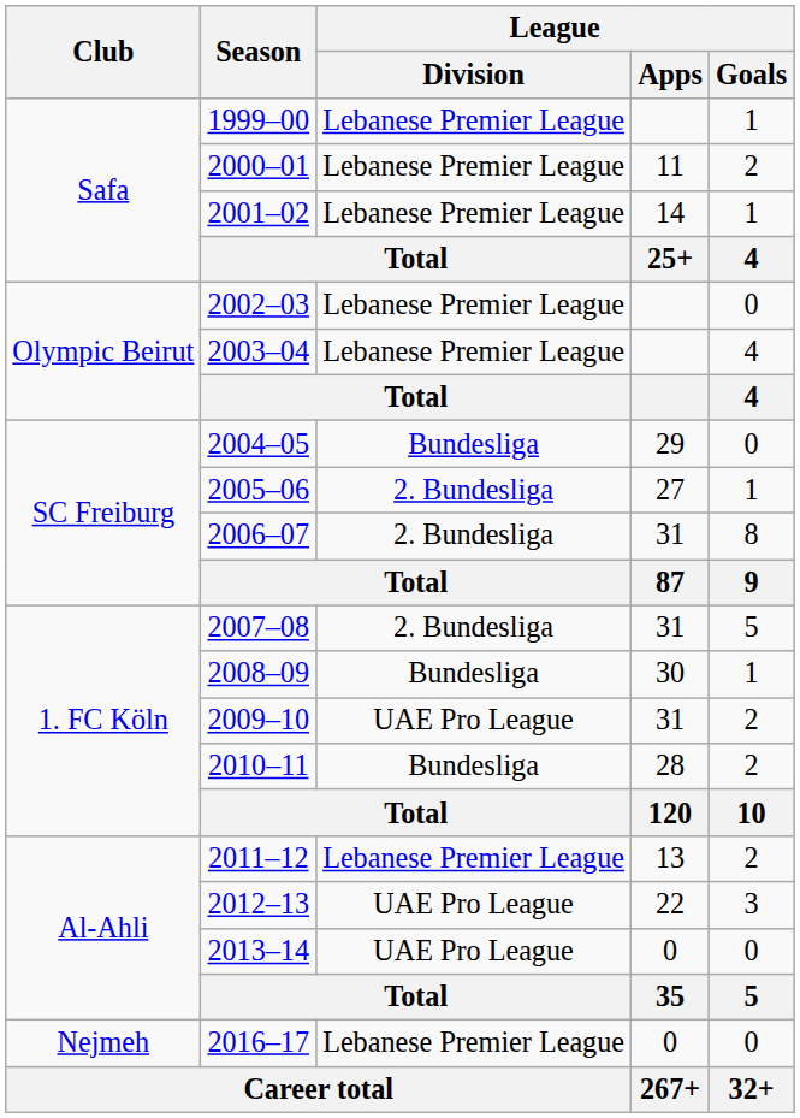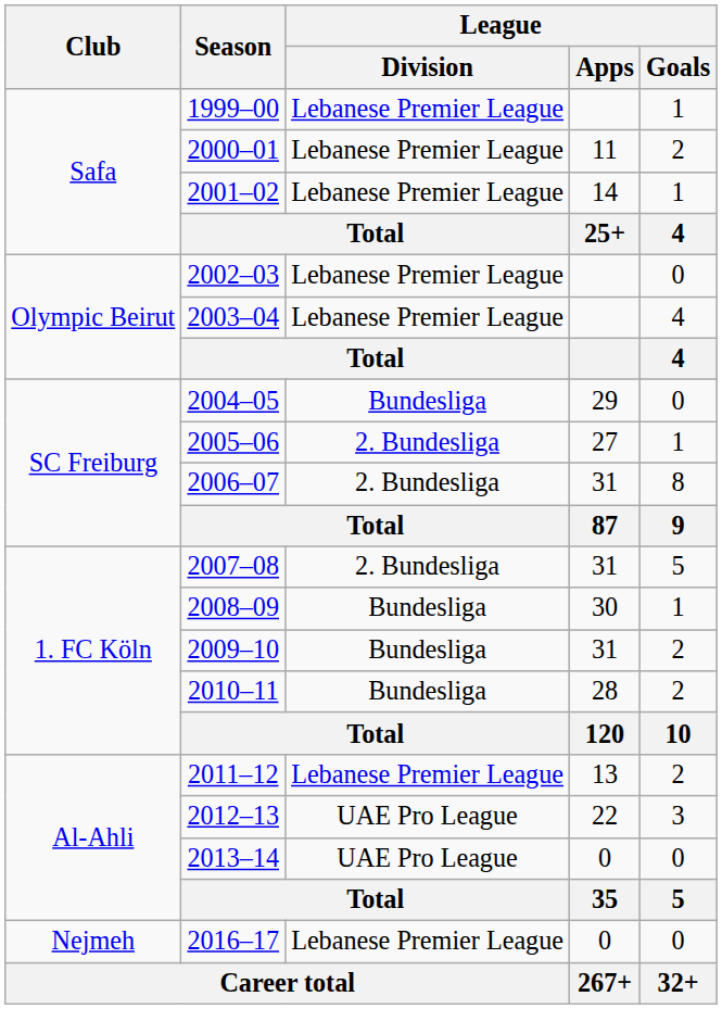 <table class="wikitable" style="text-align:center">
 <tr>
 <th rowspan="2">Club</th>
 <th rowspan="2">Season</th>
 <th colspan="3">League</th>
 </tr>
 <tr>
 <th>Division</th>
 <th>Apps</th>
 <th>Goals</th>
 </tr>
 <tr>
 <td rowspan="4"><a href='#'>Safa</a></td>
 <td><a href='#'>1999–00</a></td>
 <td><a href='#'>Lebanese Premier League</a></td>
 <td></td>
 <td>1</td>
 </tr>
 <tr>
 <td><a href='#'>2000–01</a></td>
 <td>Lebanese Premier League</td>
 <td>11</td>
 <td>2</td>
 </tr>
 <tr>
 <td><a href='#'>2001–02</a></td>
 <td>Lebanese Premier League</td>
 <td>14</td>
 <td>1</td>
 </tr>
 <tr>
 <th colspan="2">Total</th>
 <th>25+</th>
 <th>4</th>
 </tr>
 <tr>
 <td rowspan="3"><a href='#'>Olympic Beirut</a></td>
 <td><a href='#'>2002–03</a></td>
 <td>Lebanese Premier League</td>
 <td></td>
 <td>0</td>
 </tr>
 <tr>
 <td><a href='#'>2003–04</a></td>
 <td>Lebanese Premier League</td>
 <td></td>
 <td>4</td>
 </tr>
 <tr>
 <th colspan="2">Total</th>
 <th></th>
 <th>4</th>
 </tr>
 <tr>
 <td rowspan="4"><a href='#'>SC Freiburg</a></td>
 <td><a href='#'>2004–05</a></td>
 <td><a href='#'>Bundesliga</a></td>
 <td>29</td>
 <td>0</td>
 </tr>
 <tr>
 <td><a href='#'>2005–06</a></td>
 <td><a href='#'>2. Bundesliga</a></td>
 <td>27</td>
 <td>1</td>
 </tr>
 <tr>
 <td><a href='#'>2006–07</a></td>
 <td>2. Bundesliga</td>
 <td>31</td>
 <td>8</td>
 </tr>
 <tr>
 <th colspan="2">Total</th>
 <th>87</th>
 <th>9</th>
 </tr>
 <tr>
 <td rowspan="5"><a href='#'>1. FC Köln</a></td>
 <td><a href='#'>2007–08</a></td>
 <td>2. Bundesliga</td>
 <td>31</td>
 <td>5</td>
 </tr>
 <tr>
 <td><a href='#'>2008–09</a></td>
 <td>Bundesliga</td>
 <td>30</td>
 <td>1</td>
 </tr>
 <tr>
 <td><a href='#'>2009–10</a></td>
-<td>UAE Pro League</td>
+<td>Bundesliga</td>
 <td>31</td>
 <td>2</td>
 </tr>
 <tr>
 <td><a href='#'>2010–11</a></td>
 <td>Bundesliga</td>
 <td>28</td>
 <td>2</td>
 </tr>
 <tr>
 <th colspan="2">Total</th>
 <th>120</th>
 <th>10</th>
 </tr>
 <tr>
 <td rowspan="4"><a href='#'>Al-Ahli</a></td>
 <td><a href='#'>2011–12</a></td>
 <td><a href='#'>Lebanese Premier League</a></td>
 <td>13</td>
 <td>2</td>
 </tr>
 <tr>
 <td><a href='#'>2012–13</a></td>
 <td>UAE Pro League</td>
 <td>22</td>
 <td>3</td>
 </tr>
 <tr>
 <td><a href='#'>2013–14</a></td>
 <td>UAE Pro League</td>
 <td>0</td>
 <td>0</td>
 </tr>
 <tr>
 <th colspan="2">Total</th>
 <th>35</th>
 <th>5</th>
 </tr>
 <tr>
 <td><a href='#'>Nejmeh</a></td>
 <td><a href='#'>2016–17</a></td>
 <td>Lebanese Premier League</td>
 <td>0</td>
 <td>0</td>
 </tr>
 <tr>
 <th colspan="3">Career total</th>
 <th>267+</th>
 <th>32+</th>
 </tr>
 </table>
